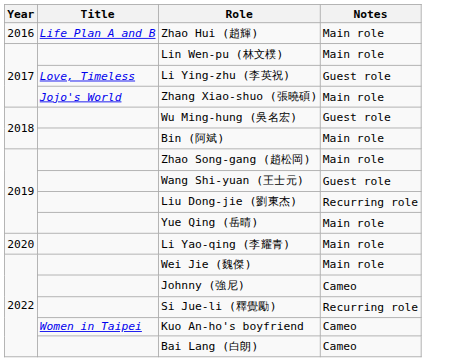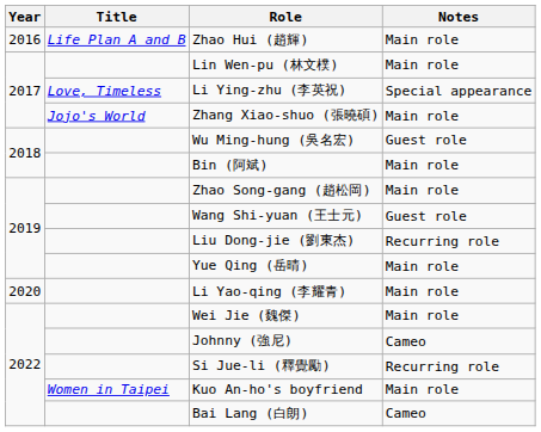 <table class="wikitable">
 <tr>
 <th>Year</th>
 <th>Title</th>
 <th>Role</th>
 <th>Notes</th>
 </tr>
 <tr>
 <td>2016</td>
 <td><em><a href='#'>Life Plan A and B</a></em></td>
 <td>Zhao Hui (趙輝)</td>
 <td>Main role</td>
 </tr>
 <tr>
 <td rowspan="3">2017</td>
 <td><em></em></td>
 <td>Lin Wen-pu (林文樸)</td>
 <td>Main role</td>
 </tr>
 <tr>
 <td><em><a href='#'>Love, Timeless</a></em></td>
 <td>Li Ying-zhu (李英祝)</td>
-<td>Guest role</td>
+<td>Special appearance</td>
 </tr>
 <tr>
 <td><em><a href='#'>Jojo's World</a></em></td>
 <td>Zhang Xiao-shuo (張曉碩)</td>
 <td>Main role</td>
 </tr>
 <tr>
 <td rowspan="2">2018</td>
 <td><em></em></td>
 <td>Wu Ming-hung (吳名宏)</td>
 <td>Guest role</td>
 </tr>
 <tr>
 <td><em></em></td>
 <td>Bin (阿斌)</td>
 <td>Main role</td>
 </tr>
 <tr>
 <td rowspan="4">2019</td>
 <td><em></em></td>
 <td>Zhao Song-gang (趙松岡)</td>
 <td>Main role</td>
 </tr>
 <tr>
 <td><em></em></td>
 <td>Wang Shi-yuan (王士元)</td>
 <td>Guest role</td>
 </tr>
 <tr>
 <td><em></em></td>
 <td>Liu Dong-jie (劉東杰)</td>
 <td>Recurring role</td>
 </tr>
 <tr>
 <td><em></em></td>
 <td>Yue Qing (岳晴)</td>
 <td>Main role</td>
 </tr>
 <tr>
 <td>2020</td>
 <td><em></em></td>
 <td>Li Yao-qing (李耀青)</td>
 <td>Main role</td>
 </tr>
 <tr>
 <td rowspan="5">2022</td>
 <td><em></em></td>
 <td>Wei Jie (魏傑)</td>
 <td>Main role</td>
 </tr>
 <tr>
 <td><em></em></td>
 <td>Johnny (強尼)</td>
 <td>Cameo</td>
 </tr>
 <tr>
 <td><em></em></td>
 <td>Si Jue-li (釋覺勵)</td>
 <td>Recurring role</td>
 </tr>
 <tr>
 <td><em><a href='#'>Women in Taipei</a></em></td>
 <td>Kuo An-ho's boyfriend</td>
-<td>Cameo</td>
+<td>Main role</td>
 </tr>
 <tr>
 <td><em></em></td>
 <td>Bai Lang (白朗)</td>
 <td>Cameo</td>
 </tr>
 </table>
